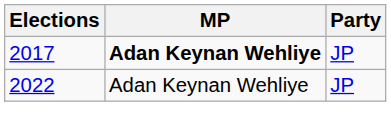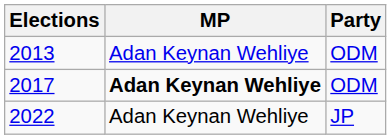 <table class="wikitable">
 <tr>
 <th>Elections</th>
 <th>MP </th>
 <th>Party</th>
 </tr>
 <tr>
+<td><a href='#'>2013</a></td>
+<td><a href='#'>Adan Keynan Wehliye</a></td>
+<td><a href='#'>ODM</a></td>
+</tr>
+<tr>
 <td><a href='#'>2017</a></td>
 <td><strong>Adan Keynan Wehliye</strong></td>
-<td><a href='#'>JP</a></td>
+<td><a href='#'>ODM</a></td>
 </tr>
 <tr>
 <td><a href='#'>2022</a></td>
 <td>Adan Keynan Wehliye</td>
 <td><a href='#'>JP</a></td>
 </tr>
 </table>
